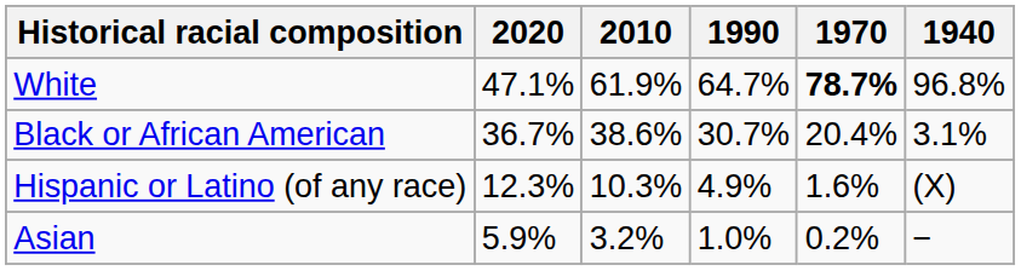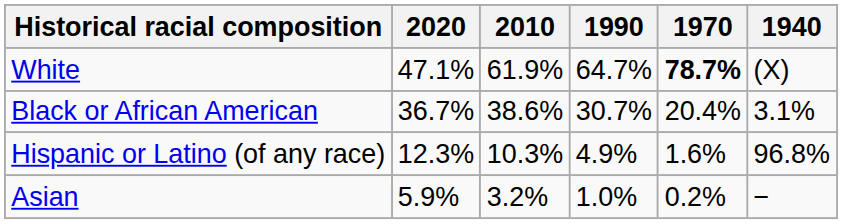 <table class="wikitable sortable mw-collapsed collapsible" style="font-size: 90%;">
 <tr>
 <th>Historical racial composition</th>
 <th>2020</th>
 <th>2010</th>
 <th>1990</th>
 <th>1970</th>
 <th>1940</th>
 </tr>
 <tr>
 <td><a href='#'>White</a></td>
 <td>47.1%</td>
 <td>61.9%</td>
 <td>64.7%</td>
 <td><strong>78.7%</strong></td>
-<td>96.8%</td>
+<td>(X)</td>
 </tr>
 <tr>
 <td><a href='#'>Black or African American</a></td>
 <td>36.7%</td>
 <td>38.6%</td>
 <td>30.7%</td>
 <td>20.4%</td>
 <td>3.1%</td>
 </tr>
 <tr>
 <td><a href='#'>Hispanic or Latino</a> (of any race)</td>
 <td>12.3%</td>
 <td>10.3%</td>
 <td>4.9%</td>
 <td>1.6%</td>
-<td>(X)</td>
+<td>96.8%</td>
 </tr>
 <tr>
 <td><a href='#'>Asian</a></td>
 <td>5.9%</td>
 <td>3.2%</td>
 <td>1.0%</td>
 <td>0.2%</td>
 <td>−</td>
 </tr>
 </table>
